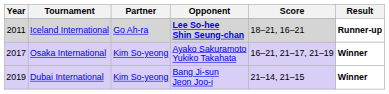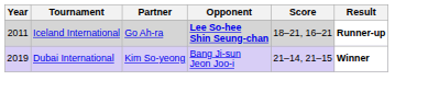 <table class="sortable wikitable" style="font-size: 90%;">
 <tr>
 <th>Year</th>
 <th>Tournament</th>
 <th>Partner</th>
 <th>Opponent</th>
 <th>Score</th>
 <th>Result</th>
 </tr>
 <tr style="background:#D5D5D5">
 <td align="center">2011</td>
 <td align="left"><a href='#'>Iceland International</a></td>
 <td align="left"> <a href='#'>Go Ah-ra</a></td>
 <td align="left"><strong> <a href='#'>Lee So-hee</a> <br>  <a href='#'>Shin Seung-chan</a></strong></td>
 <td align="left">18–21, 16–21</td>
 <td style="text-align:left; background:white"> <strong>Runner-up</strong></td>
 </tr>
 <tr style="background:#D8CEF6">
-<td align="center">2017</td>
-<td align="left"><a href='#'>Osaka International</a></td>
-<td align="left"> <a href='#'>Kim So-yeong</a></td>
-<td align="left"> <a href='#'>Ayako Sakuramoto</a> <br>  <a href='#'>Yukiko Takahata</a></td>
-<td align="left">16–21, 21–17, 21–19</td>
-<td style="text-align:left; background:white"> <strong>Winner</strong></td>
-</tr>
-<tr style="background:#D8CEF6">
 <td align="center">2019</td>
 <td align="left"><a href='#'>Dubai International</a></td>
 <td align="left"> <a href='#'>Kim So-yeong</a></td>
 <td align="left"> <a href='#'>Bang Ji-sun</a> <br>  <a href='#'>Jeon Joo-i</a></td>
 <td align="left">21–14, 21–15</td>
 <td style="text-align:left; background:white"> <strong>Winner</strong></td>
 </tr>
 </table>
